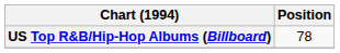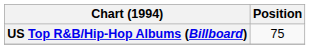 <table class="wikitable sortable plainrowheaders">
 <tr>
 <th scope="col">Chart (1994)</th>
 <th scope="col">Position</th>
 </tr>
 <tr>
 <th scope="row">US <a href='#'>Top R&B/Hip-Hop Albums</a> (<em><a href='#'>Billboard</a></em>)</th>
-<td style="text-align:center;">78</td>
+<td style="text-align:center;">75</td>
 </tr>
 <tr>
 </tr>
 </table>
